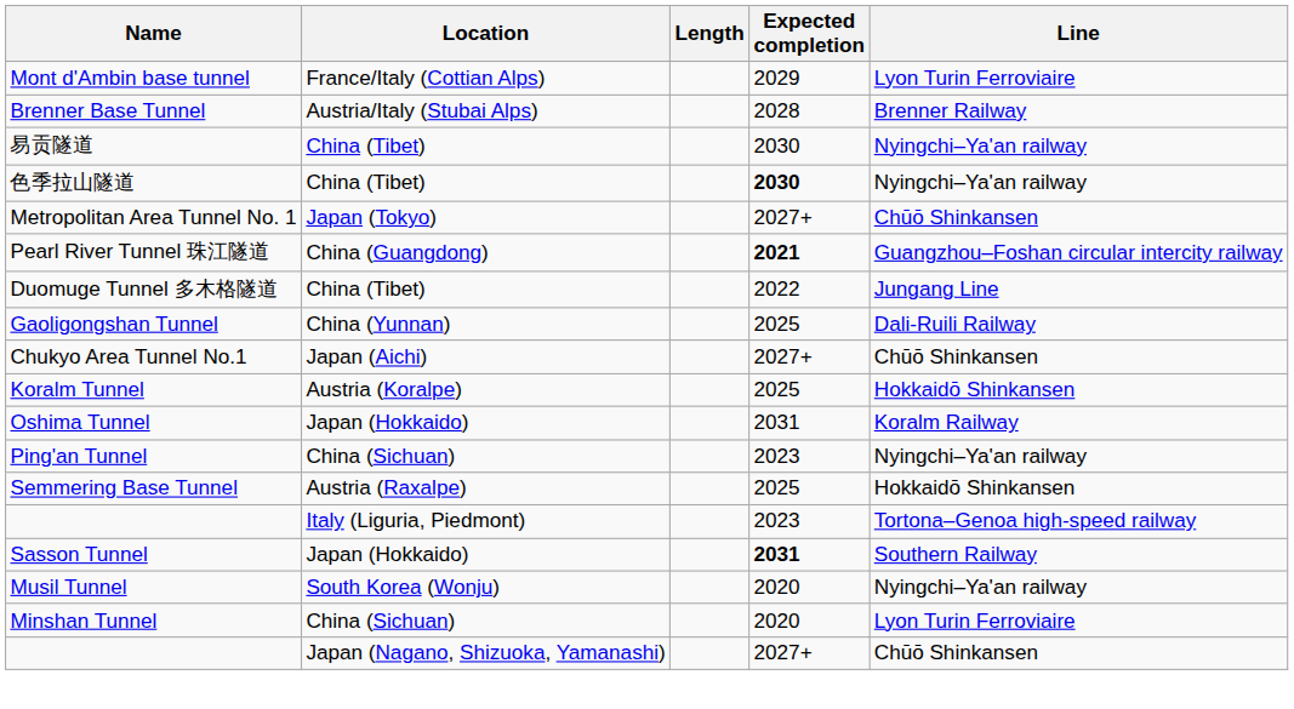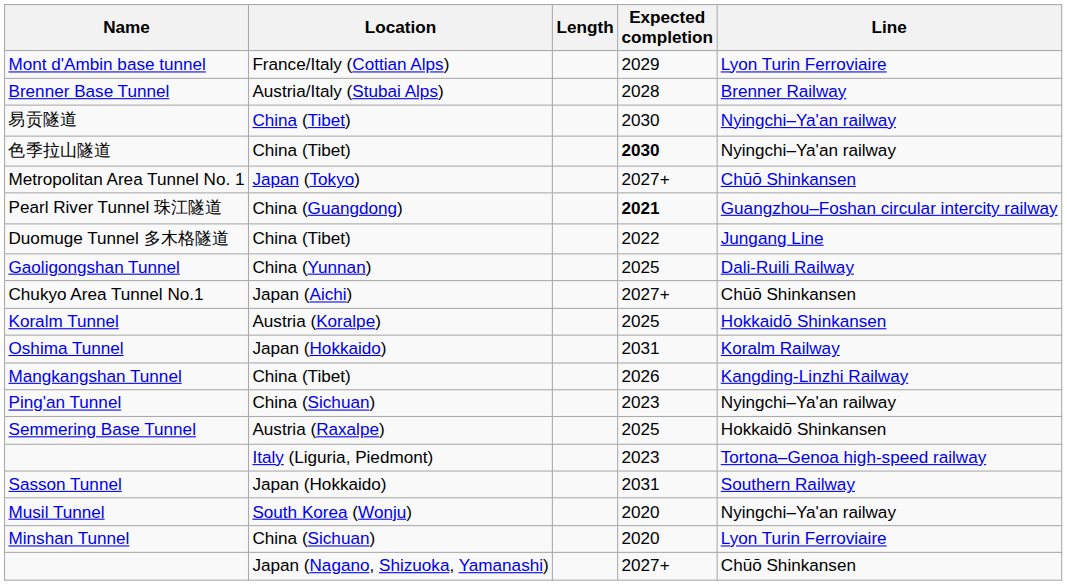 <table class="wikitable sortable">
 <tr>
 <th scope="col">Name</th>
 <th scope="col">Location</th>
 <th scope="col">Length</th>
 <th scope="col">Expected<br>completion</th>
 <th scope="col">Line</th>
 </tr>
 <tr>
 <td><a href='#'>Mont d'Ambin base tunnel</a></td>
 <td>France/Italy (<a href='#'>Cottian Alps</a>)</td>
 <td></td>
 <td>2029</td>
 <td><a href='#'>Lyon Turin Ferroviaire</a></td>
 </tr>
 <tr>
 <td><a href='#'>Brenner Base Tunnel</a></td>
 <td>Austria/Italy (<a href='#'>Stubai Alps</a>)</td>
 <td></td>
 <td>2028</td>
 <td><a href='#'>Brenner Railway</a></td>
 </tr>
 <tr>
 <td> 易贡隧道</td>
 <td><a href='#'>China</a> (<a href='#'>Tibet</a>)</td>
 <td></td>
 <td>2030</td>
 <td><a href='#'>Nyingchi–Ya'an railway</a></td>
 </tr>
 <tr>
 <td> 色季拉山隧道</td>
 <td>China (Tibet)</td>
 <td></td>
 <td><strong>2030</strong></td>
 <td>Nyingchi–Ya'an railway</td>
 </tr>
 <tr>
 <td>Metropolitan Area Tunnel No. 1</td>
 <td><a href='#'>Japan</a> (<a href='#'>Tokyo</a>)</td>
 <td></td>
 <td>2027+</td>
 <td><a href='#'>Chūō Shinkansen</a></td>
 </tr>
 <tr>
 <td>Pearl River Tunnel 珠江隧道</td>
 <td>China (<a href='#'>Guangdong</a>)</td>
 <td></td>
 <td><strong>2021</strong></td>
 <td><a href='#'>Guangzhou–Foshan circular intercity railway</a></td>
 </tr>
 <tr>
 <td>Duomuge Tunnel 多木格隧道</td>
 <td>China (Tibet)</td>
 <td></td>
 <td>2022</td>
 <td><a href='#'>Jungang Line</a></td>
 </tr>
 <tr>
 <td><a href='#'>Gaoligongshan Tunnel</a></td>
 <td>China (<a href='#'>Yunnan</a>)</td>
 <td></td>
 <td>2025</td>
 <td><a href='#'>Dali-Ruili Railway</a></td>
 </tr>
 <tr>
 <td>Chukyo Area Tunnel No.1</td>
 <td>Japan (<a href='#'>Aichi</a>)</td>
 <td></td>
 <td>2027+</td>
 <td>Chūō Shinkansen</td>
 </tr>
 <tr>
 <td><a href='#'>Koralm Tunnel</a></td>
 <td>Austria (<a href='#'>Koralpe</a>)</td>
 <td></td>
 <td>2025</td>
 <td><a href='#'>Hokkaidō Shinkansen</a></td>
 </tr>
 <tr>
 <td><a href='#'>Oshima Tunnel</a></td>
 <td>Japan (<a href='#'>Hokkaido</a>)</td>
 <td></td>
 <td>2031</td>
 <td><a href='#'>Koralm Railway</a></td>
 </tr>
 <tr>
+<td><a href='#'>Mangkangshan Tunnel</a></td>
+<td>China (Tibet)</td>
+<td></td>
+<td>2026</td>
+<td><a href='#'>Kangding-Linzhi Railway</a></td>
+</tr>
+<tr>
 <td><a href='#'>Ping'an Tunnel</a></td>
 <td>China (<a href='#'>Sichuan</a>)</td>
 <td></td>
 <td>2023</td>
 <td>Nyingchi–Ya'an railway</td>
 </tr>
 <tr>
 <td><a href='#'>Semmering Base Tunnel</a></td>
 <td>Austria (<a href='#'>Raxalpe</a>)</td>
 <td></td>
 <td>2025</td>
 <td>Hokkaidō Shinkansen</td>
 </tr>
 <tr>
 <td></td>
 <td><a href='#'>Italy</a> (Liguria, Piedmont)</td>
 <td></td>
 <td>2023</td>
 <td><a href='#'>Tortona–Genoa high-speed railway</a></td>
 </tr>
 <tr>
 <td><a href='#'>Sasson Tunnel</a></td>
 <td>Japan (Hokkaido)</td>
 <td></td>
-<td><strong>2031</strong></td>
+<td>2031</td>
 <td><a href='#'>Southern Railway</a></td>
 </tr>
 <tr>
 <td><a href='#'>Musil Tunnel</a></td>
 <td><a href='#'>South Korea</a> (<a href='#'>Wonju</a>)</td>
 <td></td>
 <td>2020</td>
 <td>Nyingchi–Ya'an railway</td>
 </tr>
 <tr>
 <td><a href='#'>Minshan Tunnel</a></td>
 <td>China (<a href='#'>Sichuan</a>)</td>
 <td></td>
 <td>2020</td>
 <td><a href='#'>Lyon Turin Ferroviaire</a></td>
 </tr>
 <tr>
 <td></td>
 <td>Japan (<a href='#'>Nagano</a>, <a href='#'>Shizuoka</a>, <a href='#'>Yamanashi</a>)</td>
 <td></td>
 <td>2027+</td>
 <td>Chūō Shinkansen</td>
 </tr>
 </table>
